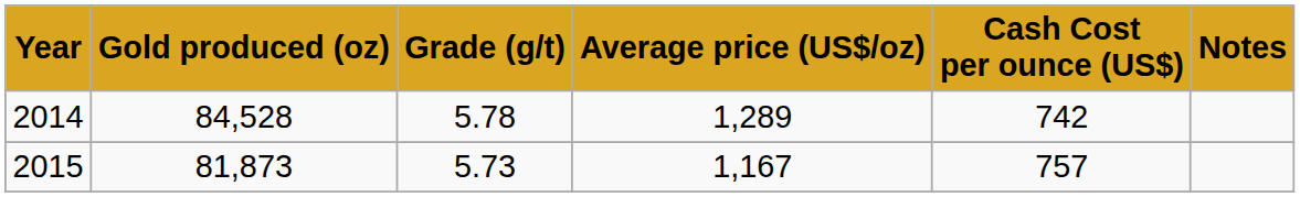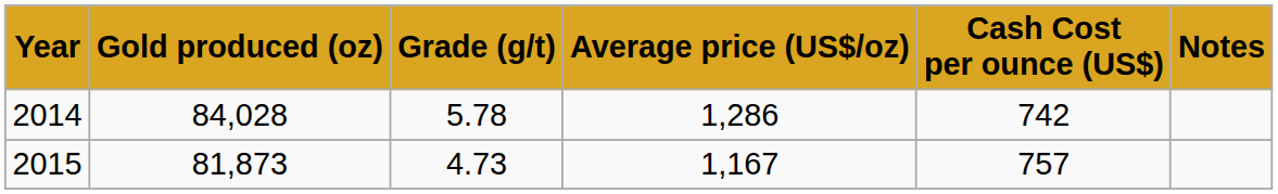 <table class="wikitable">
 <tr align="center" bgcolor="#DAA520">
 <td><strong>Year</strong></td>
 <td><strong>Gold produced (oz)</strong></td>
 <td><strong>Grade (g/t)</strong></td>
 <td><strong>Average price (US$/oz)</strong></td>
 <td><strong>Cash Cost<br>per ounce (US$)</strong></td>
 <td><strong>Notes</strong></td>
 </tr>
 <tr align="center">
 <td>2014</td>
-<td>84,528</td>
+<td>84,028</td>
 <td>5.78</td>
-<td>1,289</td>
+<td>1,286</td>
 <td>742</td>
 <td></td>
 </tr>
 <tr align="center">
 <td>2015</td>
 <td>81,873</td>
-<td>5.73</td>
+<td>4.73</td>
 <td>1,167</td>
 <td>757</td>
 <td></td>
 </tr>
 </table>
